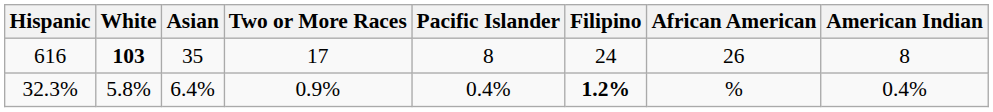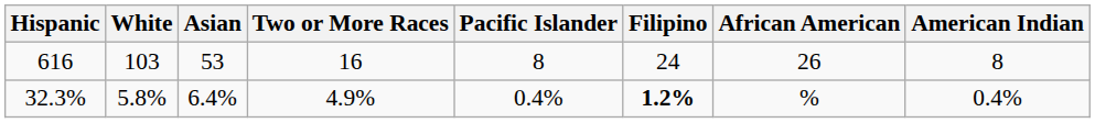 <table class="wikitable" style="text-align:center">
 <tr>
 <th>Hispanic</th>
 <th>White</th>
 <th>Asian</th>
 <th>Two or More Races</th>
 <th>Pacific Islander</th>
 <th>Filipino</th>
 <th>African American</th>
 <th>American Indian</th>
 </tr>
 <tr>
 <td>616</td>
-<td><strong>103</strong></td>
-<td>35</td>
-<td>17</td>
+<td>103</td>
+<td>53</td>
+<td>16</td>
 <td>8</td>
 <td>24</td>
 <td>26</td>
 <td>8</td>
 </tr>
 <tr>
 <td>32.3%</td>
 <td>5.8%</td>
 <td>6.4%</td>
-<td>0.9%</td>
+<td>4.9%</td>
 <td>0.4%</td>
 <td><strong>1.2%</strong></td>
 <td>%</td>
 <td>0.4%</td>
 </tr>
 </table>
